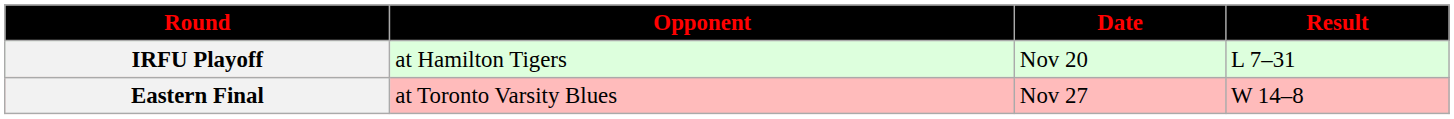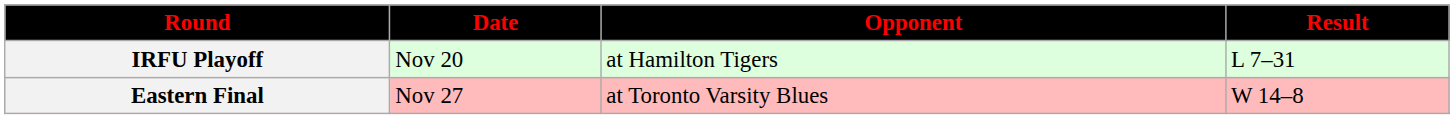 <table class="wikitable" width="80%">
 <tr align="center"  style="background:black;color:red;">
 <td><strong>Round</strong></td>
+<td><strong>Date</strong></td>
 <td><strong>Opponent</strong></td>
-<td><strong>Date</strong></td>
 <td><strong>Result</strong></td>
 </tr>
 <tr style="background:#ddffdd">
 <th>IRFU Playoff</th>
+<td>Nov 20</td>
 <td>at Hamilton Tigers</td>
-<td>Nov 20</td>
 <td>L 7–31</td>
 </tr>
 <tr style="background:#ffbbbb">
 <th>Eastern Final</th>
+<td>Nov 27</td>
 <td>at Toronto Varsity Blues</td>
-<td>Nov 27</td>
 <td>W 14–8</td>
 </tr>
 </table>
